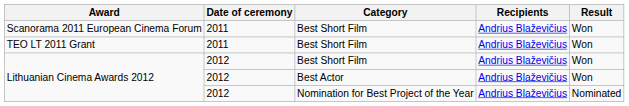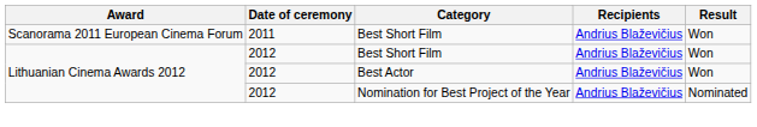 <table class="wikitable sortable">
 <tr>
 <th>Award</th>
 <th>Date of ceremony</th>
 <th>Category</th>
 <th>Recipients</th>
 <th>Result</th>
 </tr>
 <tr>
 <td>Scanorama 2011 European Cinema Forum</td>
-<td>2011</td>
-<td>Best Short Film</td>
-<td><a href='#'>Andrius Blaževičius</a></td>
-<td>Won</td>
-</tr>
-<tr>
-<td>TEO LT 2011 Grant</td>
 <td>2011</td>
 <td>Best Short Film</td>
 <td><a href='#'>Andrius Blaževičius</a></td>
 <td>Won</td>
 </tr>
 <tr>
 <td rowspan="3">Lithuanian Cinema Awards 2012</td>
 <td>2012</td>
 <td>Best Short Film</td>
 <td><a href='#'>Andrius Blaževičius</a></td>
 <td>Won</td>
 </tr>
 <tr>
 <td>2012</td>
 <td>Best Actor</td>
 <td><a href='#'>Andrius Blaževičius</a></td>
 <td>Won</td>
 </tr>
 <tr>
 <td>2012</td>
 <td>Nomination for Best Project of the Year</td>
 <td><a href='#'>Andrius Blaževičius</a></td>
 <td>Nominated</td>
 </tr>
 </table>
